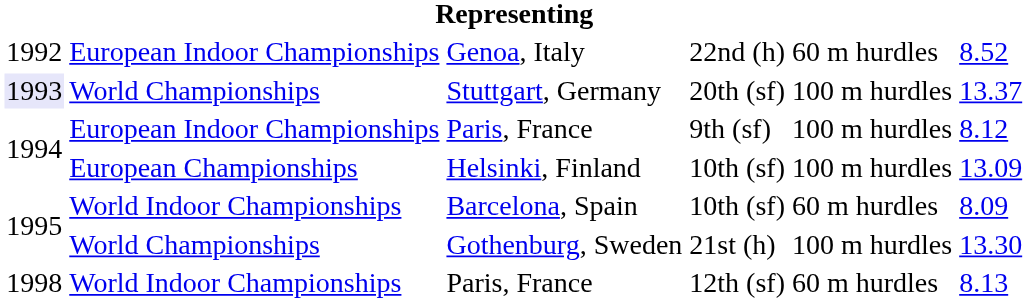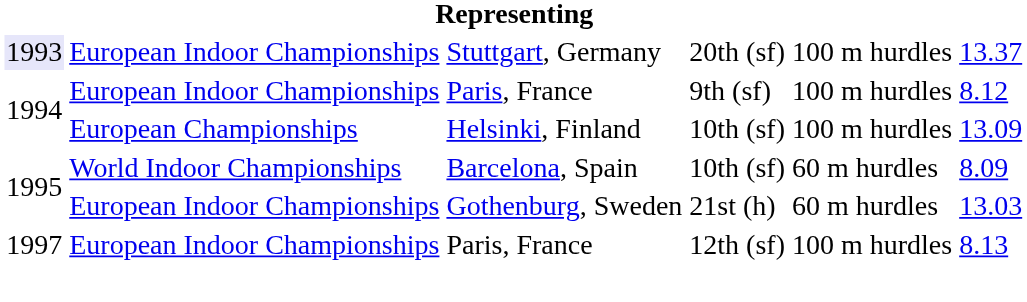 <table>
 <tr>
 <th colspan="6">Representing </th>
 </tr>
 <tr>
-<td>1992</td>
+<td style="background: lavender;">1993</td>
 <td><a href='#'>European Indoor Championships</a></td>
-<td><a href='#'>Genoa</a>, Italy</td>
-<td>22nd (h)</td>
-<td>60 m hurdles</td>
-<td><a href='#'>8.52</a></td>
-</tr>
-<tr>
-<td style="background: lavender;">1993</td>
-<td><a href='#'>World Championships</a></td>
 <td><a href='#'>Stuttgart</a>, Germany</td>
 <td>20th (sf)</td>
 <td>100 m hurdles</td>
 <td><a href='#'>13.37</a></td>
 </tr>
 <tr>
 <td rowspan=2>1994</td>
 <td><a href='#'>European Indoor Championships</a></td>
 <td><a href='#'>Paris</a>, France</td>
 <td>9th (sf)</td>
 <td>100 m hurdles</td>
 <td><a href='#'>8.12</a></td>
 </tr>
 <tr>
 <td><a href='#'>European Championships</a></td>
 <td><a href='#'>Helsinki</a>, Finland</td>
 <td>10th (sf)</td>
 <td>100 m hurdles</td>
 <td><a href='#'>13.09</a></td>
 </tr>
 <tr>
 <td rowspan=2>1995</td>
 <td><a href='#'>World Indoor Championships</a></td>
 <td><a href='#'>Barcelona</a>, Spain</td>
 <td>10th (sf)</td>
 <td>60 m hurdles</td>
 <td><a href='#'>8.09</a></td>
 </tr>
 <tr>
-<td><a href='#'>World Championships</a></td>
+<td><a href='#'>European Indoor Championships</a></td>
 <td><a href='#'>Gothenburg</a>, Sweden</td>
 <td>21st (h)</td>
-<td>100 m hurdles</td>
-<td><a href='#'>13.30</a></td>
+<td>60 m hurdles</td>
+<td><a href='#'>13.03</a></td>
 </tr>
 <tr>
-<td>1998</td>
-<td><a href='#'>World Indoor Championships</a></td>
+<td>1997</td>
+<td><a href='#'>European Indoor Championships</a></td>
 <td>Paris, France</td>
 <td>12th (sf)</td>
-<td>60 m hurdles</td>
+<td>100 m hurdles</td>
 <td><a href='#'>8.13</a></td>
 </tr>
 </table>
